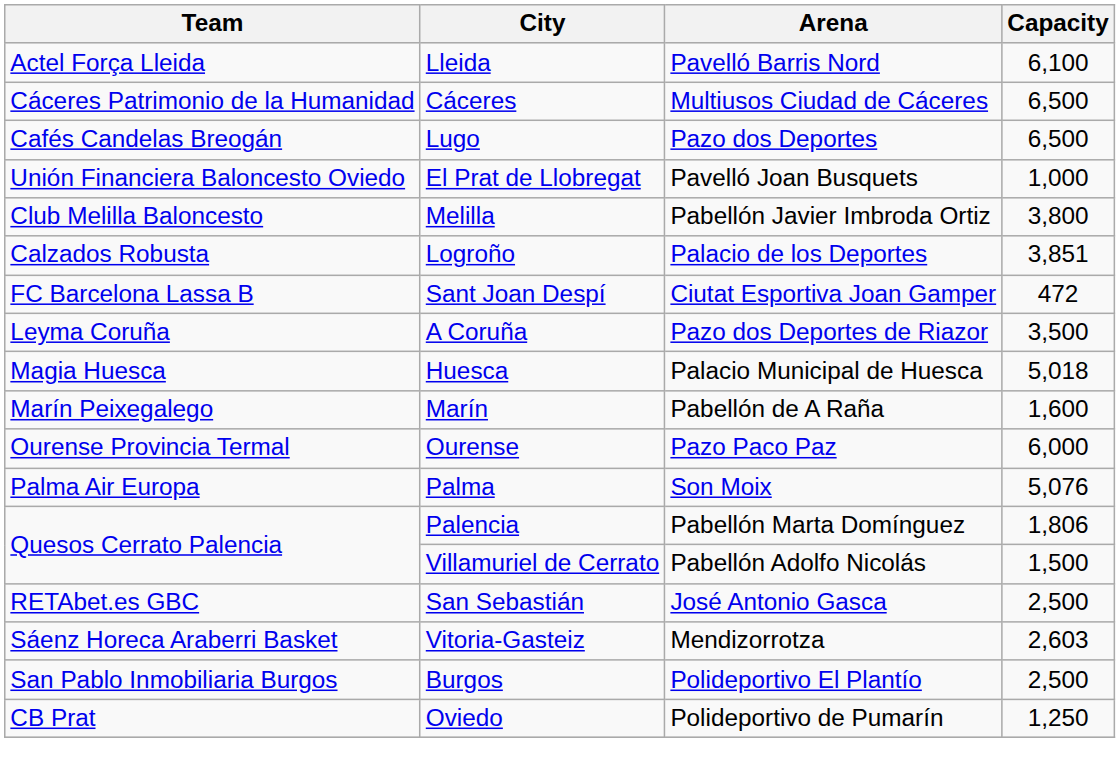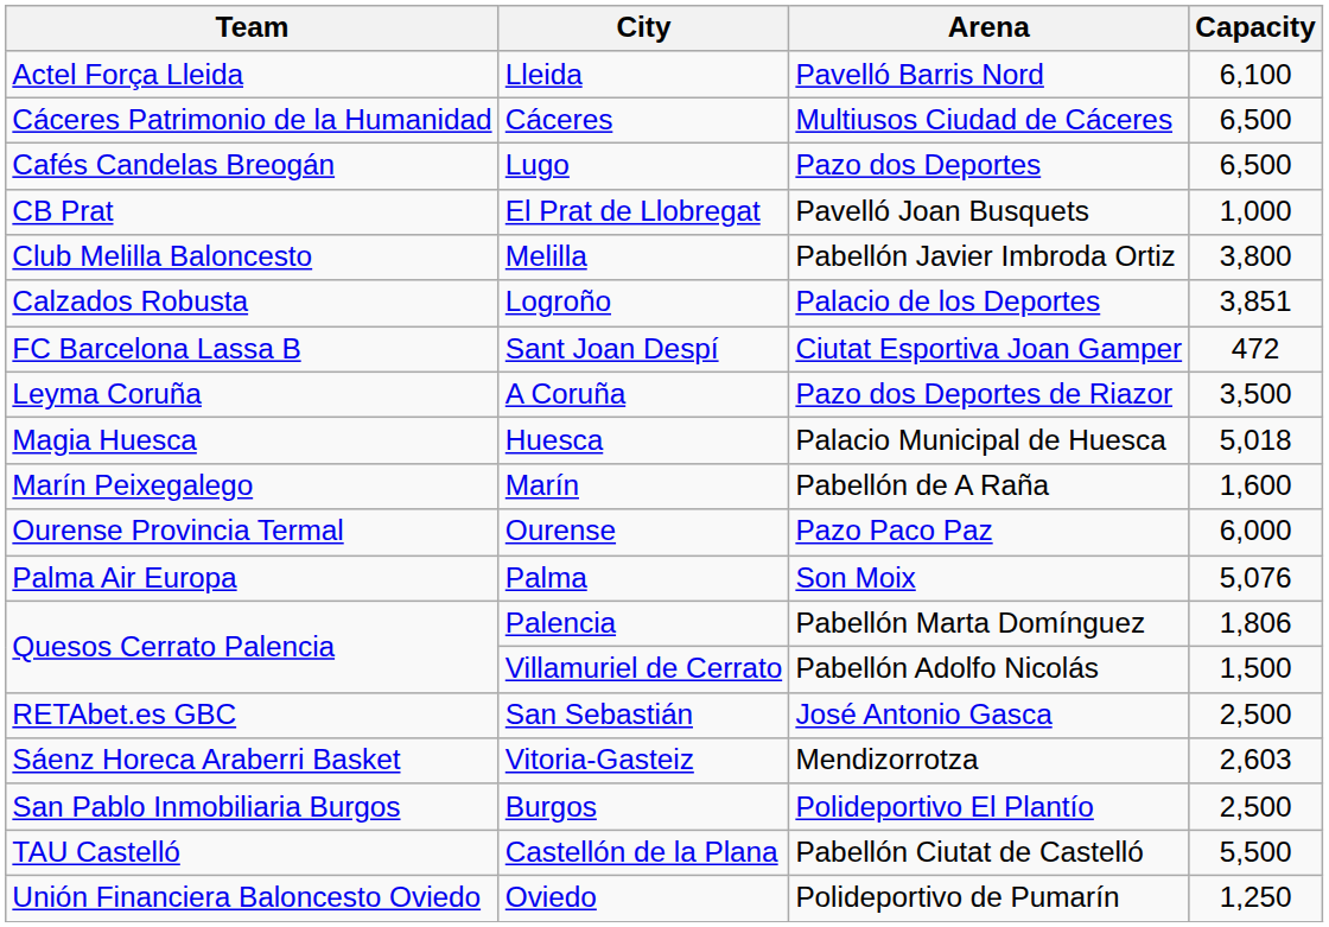 <table class="wikitable sortable">
 <tr>
 <th>Team</th>
 <th>City</th>
 <th>Arena</th>
 <th>Capacity</th>
 </tr>
 <tr>
 <td><a href='#'>Actel Força Lleida</a></td>
 <td><a href='#'>Lleida</a></td>
 <td><a href='#'>Pavelló Barris Nord</a></td>
 <td align="center">6,100</td>
 </tr>
 <tr>
 <td><a href='#'>Cáceres Patrimonio de la Humanidad</a></td>
 <td><a href='#'>Cáceres</a></td>
 <td><a href='#'>Multiusos Ciudad de Cáceres</a></td>
 <td align="center">6,500</td>
 </tr>
 <tr>
 <td><a href='#'>Cafés Candelas Breogán</a></td>
 <td><a href='#'>Lugo</a></td>
 <td><a href='#'>Pazo dos Deportes</a></td>
 <td align=center>6,500</td>
 </tr>
 <tr>
-<td><a href='#'>Unión Financiera Baloncesto Oviedo</a></td>
+<td><a href='#'>CB Prat</a></td>
 <td><a href='#'>El Prat de Llobregat</a></td>
 <td>Pavelló Joan Busquets</td>
 <td align="center">1,000</td>
 </tr>
 <tr>
 <td><a href='#'>Club Melilla Baloncesto</a></td>
 <td><a href='#'>Melilla</a></td>
 <td>Pabellón Javier Imbroda Ortiz</td>
 <td align="center">3,800</td>
 </tr>
 <tr>
 <td><a href='#'>Calzados Robusta</a></td>
 <td><a href='#'>Logroño</a></td>
 <td><a href='#'>Palacio de los Deportes</a></td>
 <td align="center">3,851</td>
 </tr>
 <tr>
 <td><a href='#'>FC Barcelona Lassa B</a></td>
 <td><a href='#'>Sant Joan Despí</a></td>
 <td><a href='#'>Ciutat Esportiva Joan Gamper</a></td>
 <td align="center">472</td>
 </tr>
 <tr>
 <td><a href='#'>Leyma Coruña</a></td>
 <td><a href='#'>A Coruña</a></td>
 <td><a href='#'>Pazo dos Deportes de Riazor</a></td>
 <td align="center">3,500</td>
 </tr>
 <tr>
 <td><a href='#'>Magia Huesca</a></td>
 <td><a href='#'>Huesca</a></td>
 <td>Palacio Municipal de Huesca</td>
 <td align=center>5,018</td>
 </tr>
 <tr>
 <td><a href='#'>Marín Peixegalego</a></td>
 <td><a href='#'>Marín</a></td>
 <td>Pabellón de A Raña</td>
 <td align="center">1,600</td>
 </tr>
 <tr>
 <td><a href='#'>Ourense Provincia Termal</a></td>
 <td><a href='#'>Ourense</a></td>
 <td><a href='#'>Pazo Paco Paz</a></td>
 <td style="text-align:center">6,000</td>
 </tr>
 <tr>
 <td><a href='#'>Palma Air Europa</a></td>
 <td><a href='#'>Palma</a></td>
 <td><a href='#'>Son Moix</a></td>
 <td align=center>5,076</td>
 </tr>
 <tr>
 <td rowspan=2><a href='#'>Quesos Cerrato Palencia</a></td>
 <td><a href='#'>Palencia</a></td>
 <td>Pabellón Marta Domínguez</td>
 <td align=center>1,806</td>
 </tr>
 <tr>
 <td><a href='#'>Villamuriel de Cerrato</a></td>
 <td>Pabellón Adolfo Nicolás</td>
 <td align=center>1,500</td>
 </tr>
 <tr>
 <td><a href='#'>RETAbet.es GBC</a></td>
 <td><a href='#'>San Sebastián</a></td>
 <td><a href='#'>José Antonio Gasca</a></td>
 <td align=center>2,500</td>
 </tr>
 <tr>
 <td><a href='#'>Sáenz Horeca Araberri Basket</a></td>
 <td><a href='#'>Vitoria-Gasteiz</a></td>
 <td>Mendizorrotza</td>
 <td align="center">2,603</td>
 </tr>
 <tr>
 <td><a href='#'>San Pablo Inmobiliaria Burgos</a></td>
 <td><a href='#'>Burgos</a></td>
 <td><a href='#'>Polideportivo El Plantío</a></td>
 <td align="center">2,500</td>
 </tr>
 <tr>
-<td><a href='#'>CB Prat</a></td>
+<td><a href='#'>TAU Castelló</a></td>
+<td><a href='#'>Castellón de la Plana</a></td>
+<td>Pabellón Ciutat de Castelló</td>
+<td align="center">5,500</td>
+</tr>
+<tr>
+<td><a href='#'>Unión Financiera Baloncesto Oviedo</a></td>
 <td><a href='#'>Oviedo</a></td>
 <td>Polideportivo de Pumarín</td>
 <td align=center>1,250</td>
 </tr>
 <tr>
 </tr>
 </table>
